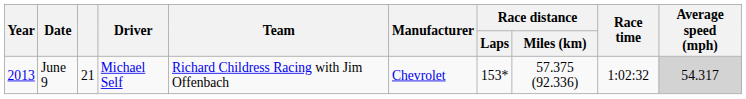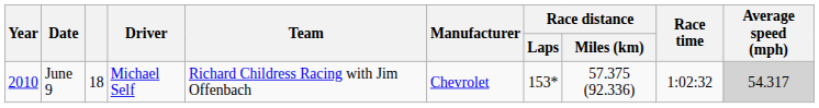 <table class=wikitable>
 <tr>
 <th rowspan=2>Year</th>
 <th rowspan=2>Date</th>
 <th rowspan=2></th>
 <th rowspan=2>Driver</th>
 <th rowspan=2>Team</th>
 <th rowspan=2>Manufacturer</th>
 <th colspan=2>Race distance</th>
 <th rowspan=2>Race time</th>
 <th rowspan=2>Average speed<br>(mph)</th>
 </tr>
 <tr>
 <th>Laps</th>
 <th>Miles (km)</th>
 </tr>
 <tr>
-<td><a href='#'>2013</a></td>
+<td><a href='#'>2010</a></td>
 <td>June 9</td>
-<td align="center">21</td>
+<td align="center">18</td>
 <td><a href='#'>Michael Self</a></td>
 <td><a href='#'>Richard Childress Racing</a> with Jim Offenbach</td>
 <td><a href='#'>Chevrolet</a></td>
 <td align="center">153*</td>
 <td align="center">57.375 (92.336)</td>
 <td align="center">1:02:32</td>
 <td align="center" style="background: lightgrey;">54.317</td>
 </tr>
 </table>
